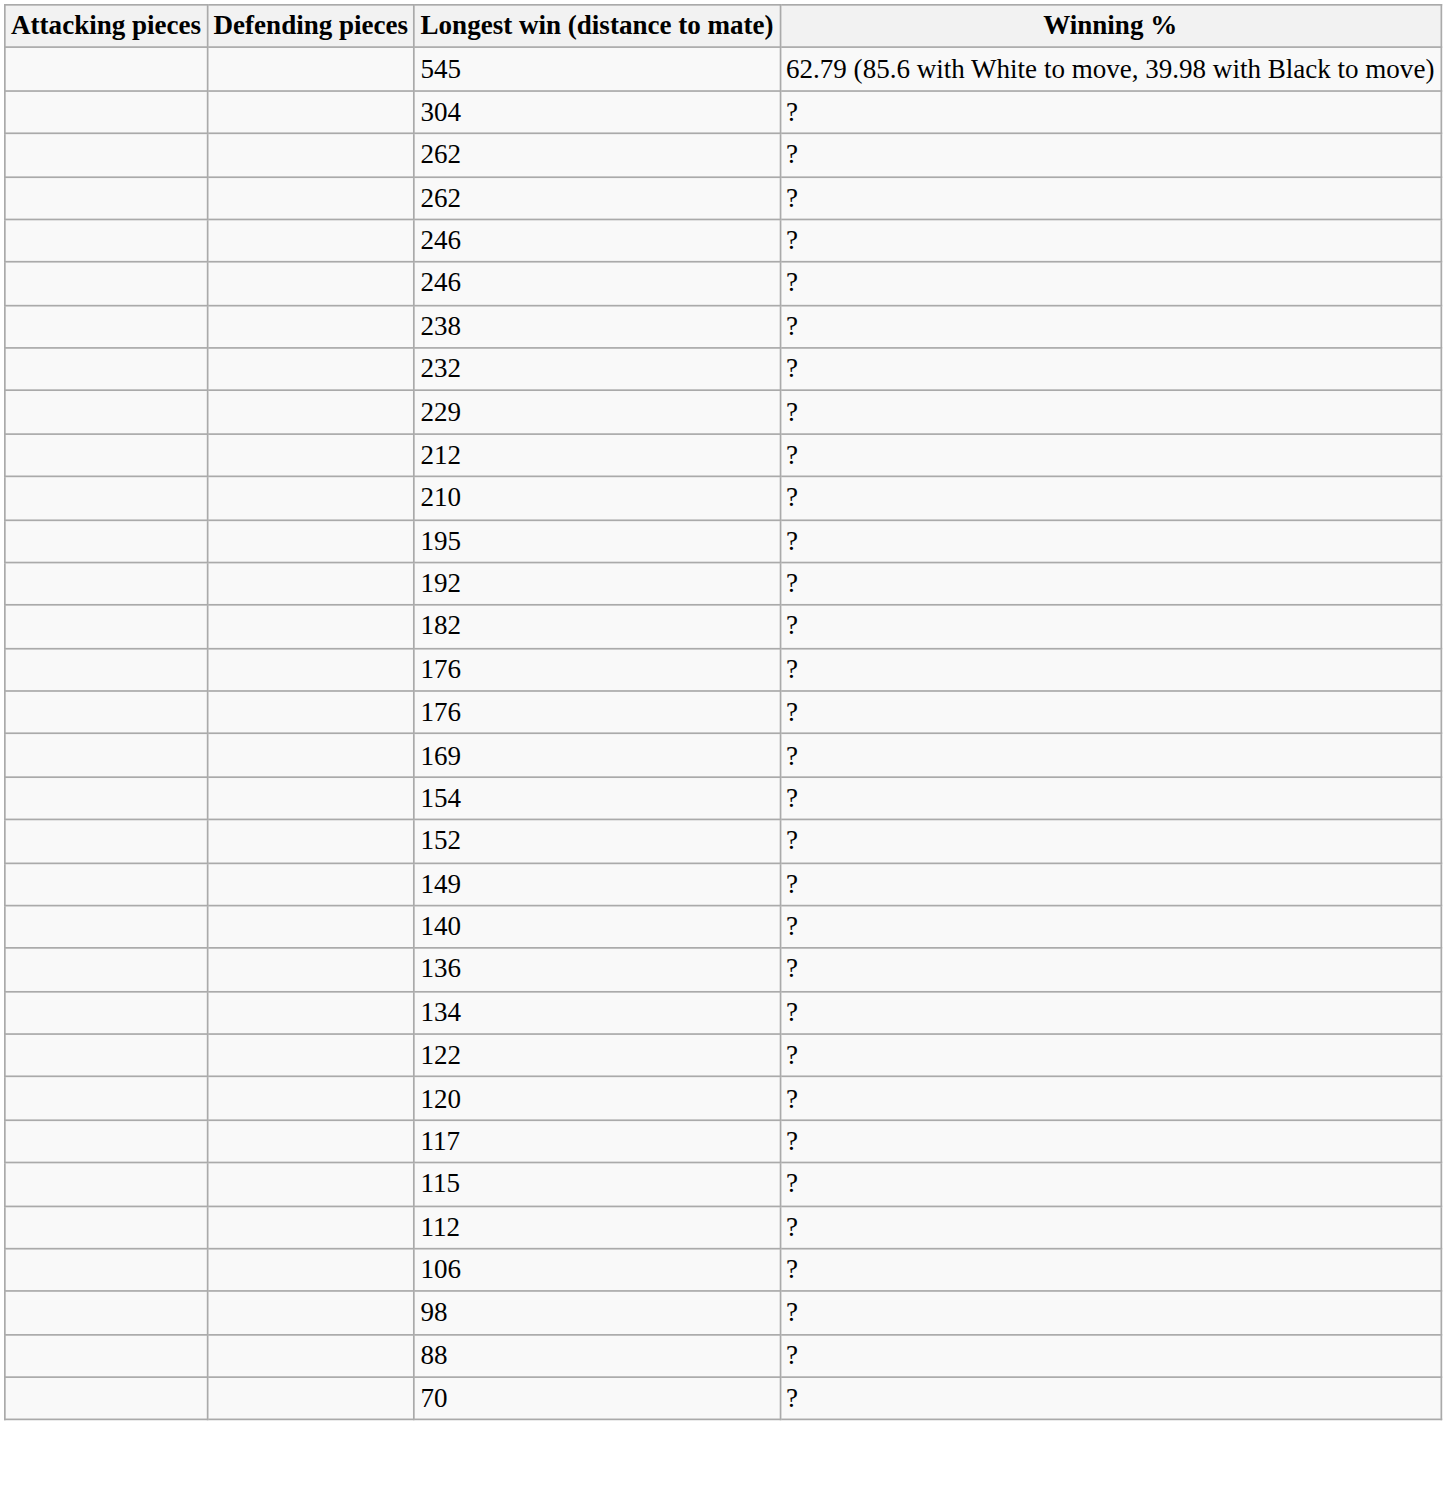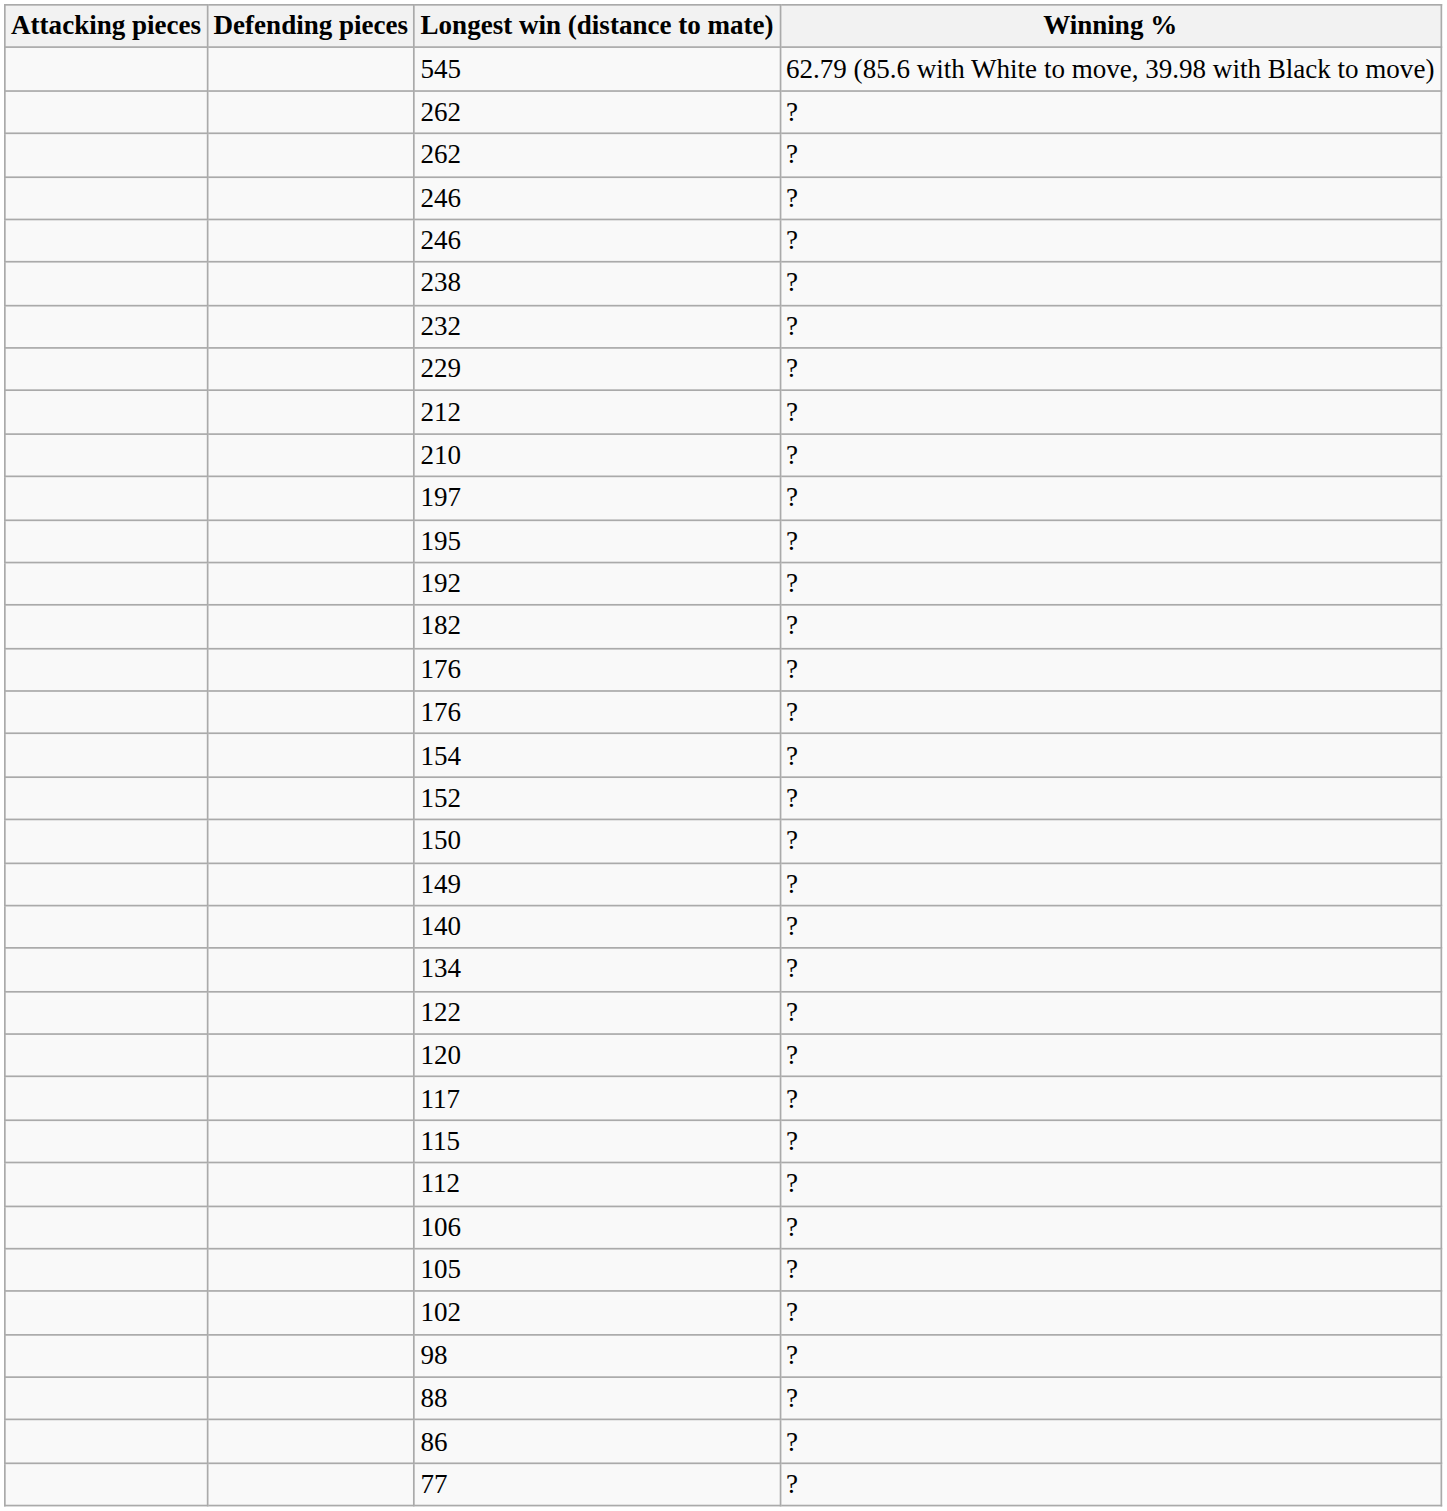 <table class="wikitable mw-collapsible mw-collapsed sortable">
 <tr>
 <th>Attacking pieces</th>
 <th>Defending pieces</th>
 <th>Longest win (distance to mate)</th>
 <th>Winning %</th>
 </tr>
 <tr>
 <td></td>
 <td></td>
 <td>545</td>
 <td>62.79 (85.6 with White to move, 39.98 with Black to move)</td>
-</tr>
-<tr>
-<td></td>
-<td></td>
-<td>304</td>
-<td>?</td>
 </tr>
 <tr>
 <td></td>
 <td></td>
 <td>262</td>
 <td>?</td>
 </tr>
 <tr>
 <td></td>
 <td></td>
 <td>262</td>
 <td>?</td>
 </tr>
 <tr>
 <td></td>
 <td></td>
 <td>246</td>
 <td>?</td>
 </tr>
 <tr>
 <td></td>
 <td></td>
 <td>246</td>
 <td>?</td>
 </tr>
 <tr>
 <td></td>
 <td></td>
 <td>238</td>
 <td>?</td>
 </tr>
 <tr>
 <td></td>
 <td></td>
 <td>232</td>
 <td>?</td>
 </tr>
 <tr>
 <td></td>
 <td></td>
 <td>229</td>
 <td>?</td>
 </tr>
 <tr>
 <td></td>
 <td></td>
 <td>212</td>
 <td>?</td>
 </tr>
 <tr>
 <td></td>
 <td></td>
 <td>210</td>
 <td>?</td>
 </tr>
 <tr>
 <td></td>
 <td></td>
+<td>197</td>
+<td>?</td>
+</tr>
+<tr>
+<td></td>
+<td></td>
 <td>195</td>
 <td>?</td>
 </tr>
 <tr>
 <td></td>
 <td></td>
 <td>192</td>
 <td>?</td>
 </tr>
 <tr>
 <td></td>
 <td></td>
 <td>182</td>
 <td>?</td>
 </tr>
 <tr>
 <td></td>
 <td></td>
 <td>176</td>
 <td>?</td>
 </tr>
 <tr>
 <td></td>
 <td></td>
 <td>176</td>
 <td>?</td>
 </tr>
 <tr>
 <td></td>
 <td></td>
-<td>169</td>
-<td>?</td>
-</tr>
-<tr>
-<td></td>
-<td></td>
 <td>154</td>
 <td>?</td>
 </tr>
 <tr>
 <td></td>
 <td></td>
 <td>152</td>
 <td>?</td>
 </tr>
 <tr>
 <td></td>
 <td></td>
+<td>150</td>
+<td>?</td>
+</tr>
+<tr>
+<td></td>
+<td></td>
 <td>149</td>
 <td>?</td>
 </tr>
 <tr>
 <td></td>
 <td></td>
 <td>140</td>
-<td>?</td>
-</tr>
-<tr>
-<td></td>
-<td></td>
-<td>136</td>
 <td>?</td>
 </tr>
 <tr>
 <td></td>
 <td></td>
 <td>134</td>
 <td>?</td>
 </tr>
 <tr>
 <td></td>
 <td></td>
 <td>122</td>
 <td>?</td>
 </tr>
 <tr>
 <td></td>
 <td></td>
 <td>120</td>
 <td>?</td>
 </tr>
 <tr>
 <td></td>
 <td></td>
 <td>117</td>
 <td>?</td>
 </tr>
 <tr>
 <td></td>
 <td></td>
 <td>115</td>
 <td>?</td>
 </tr>
 <tr>
 <td></td>
 <td></td>
 <td>112</td>
 <td>?</td>
 </tr>
 <tr>
 <td></td>
 <td></td>
 <td>106</td>
 <td>?</td>
 </tr>
 <tr>
 <td></td>
 <td></td>
+<td>105</td>
+<td>?</td>
+</tr>
+<tr>
+<td></td>
+<td></td>
+<td>102</td>
+<td>?</td>
+</tr>
+<tr>
+<td></td>
+<td></td>
 <td>98</td>
 <td>?</td>
 </tr>
 <tr>
 <td></td>
 <td></td>
 <td>88</td>
 <td>?</td>
 </tr>
 <tr>
 <td></td>
 <td></td>
-<td>70</td>
+<td>86</td>
+<td>?</td>
+</tr>
+<tr>
+<td></td>
+<td></td>
+<td>77</td>
 <td>?</td>
 </tr>
 </table>
